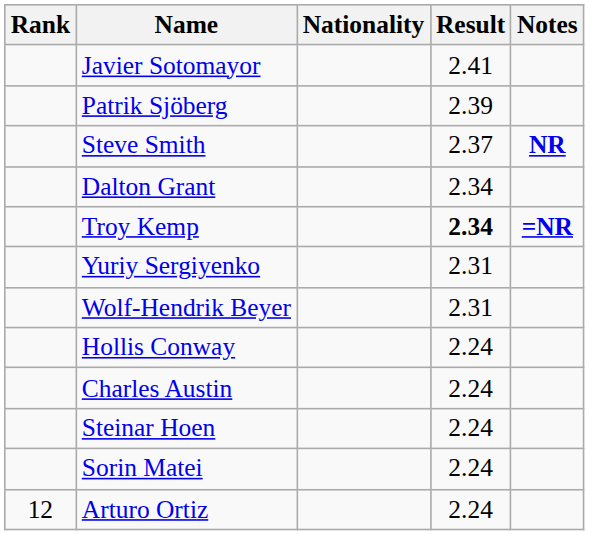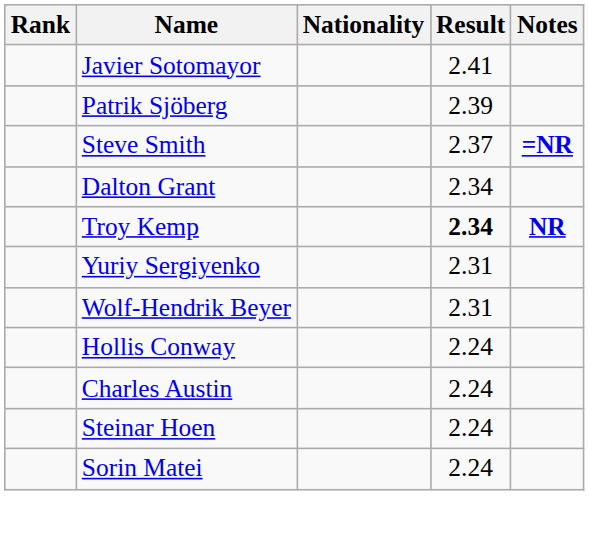 <table class="wikitable sortable" style="text-align:center">
 <tr>
 <th>Rank</th>
 <th>Name</th>
 <th>Nationality</th>
 <th>Result</th>
 <th>Notes</th>
 </tr>
 <tr>
 <td></td>
 <td align="left"><a href='#'>Javier Sotomayor</a></td>
 <td align=left></td>
 <td>2.41</td>
 <td></td>
 </tr>
 <tr>
 <td></td>
 <td align="left"><a href='#'>Patrik Sjöberg</a></td>
 <td align=left></td>
 <td>2.39</td>
 <td></td>
 </tr>
 <tr>
 <td></td>
 <td align="left"><a href='#'>Steve Smith</a></td>
 <td align=left></td>
 <td>2.37</td>
-<td><strong><a href='#'>NR</a></strong></td>
+<td><strong><a href='#'>=NR</a></strong></td>
 </tr>
 <tr>
 <td></td>
 <td align="left"><a href='#'>Dalton Grant</a></td>
 <td align=left></td>
 <td>2.34</td>
 <td></td>
 </tr>
 <tr>
 <td></td>
 <td align="left"><a href='#'>Troy Kemp</a></td>
 <td align=left></td>
 <td><strong>2.34</strong></td>
-<td><strong><a href='#'>=NR</a></strong></td>
+<td><strong><a href='#'>NR</a></strong></td>
 </tr>
 <tr>
 <td></td>
 <td align="left"><a href='#'>Yuriy Sergiyenko</a></td>
 <td align=left></td>
 <td>2.31</td>
 <td></td>
 </tr>
 <tr>
 <td></td>
 <td align="left"><a href='#'>Wolf-Hendrik Beyer</a></td>
 <td align=left></td>
 <td>2.31</td>
 <td></td>
 </tr>
 <tr>
 <td></td>
 <td align="left"><a href='#'>Hollis Conway</a></td>
 <td align=left></td>
 <td>2.24</td>
 <td></td>
 </tr>
 <tr>
 <td></td>
 <td align="left"><a href='#'>Charles Austin</a></td>
 <td align=left></td>
 <td>2.24</td>
 <td></td>
 </tr>
 <tr>
 <td></td>
 <td align="left"><a href='#'>Steinar Hoen</a></td>
 <td align=left></td>
 <td>2.24</td>
 <td></td>
 </tr>
 <tr>
 <td></td>
 <td align="left"><a href='#'>Sorin Matei</a></td>
 <td align=left></td>
 <td>2.24</td>
 <td></td>
 </tr>
-<tr>
-<td>12</td>
-<td align="left"><a href='#'>Arturo Ortiz</a></td>
-<td align=left></td>
-<td>2.24</td>
-<td></td>
-</tr>
 </table>
